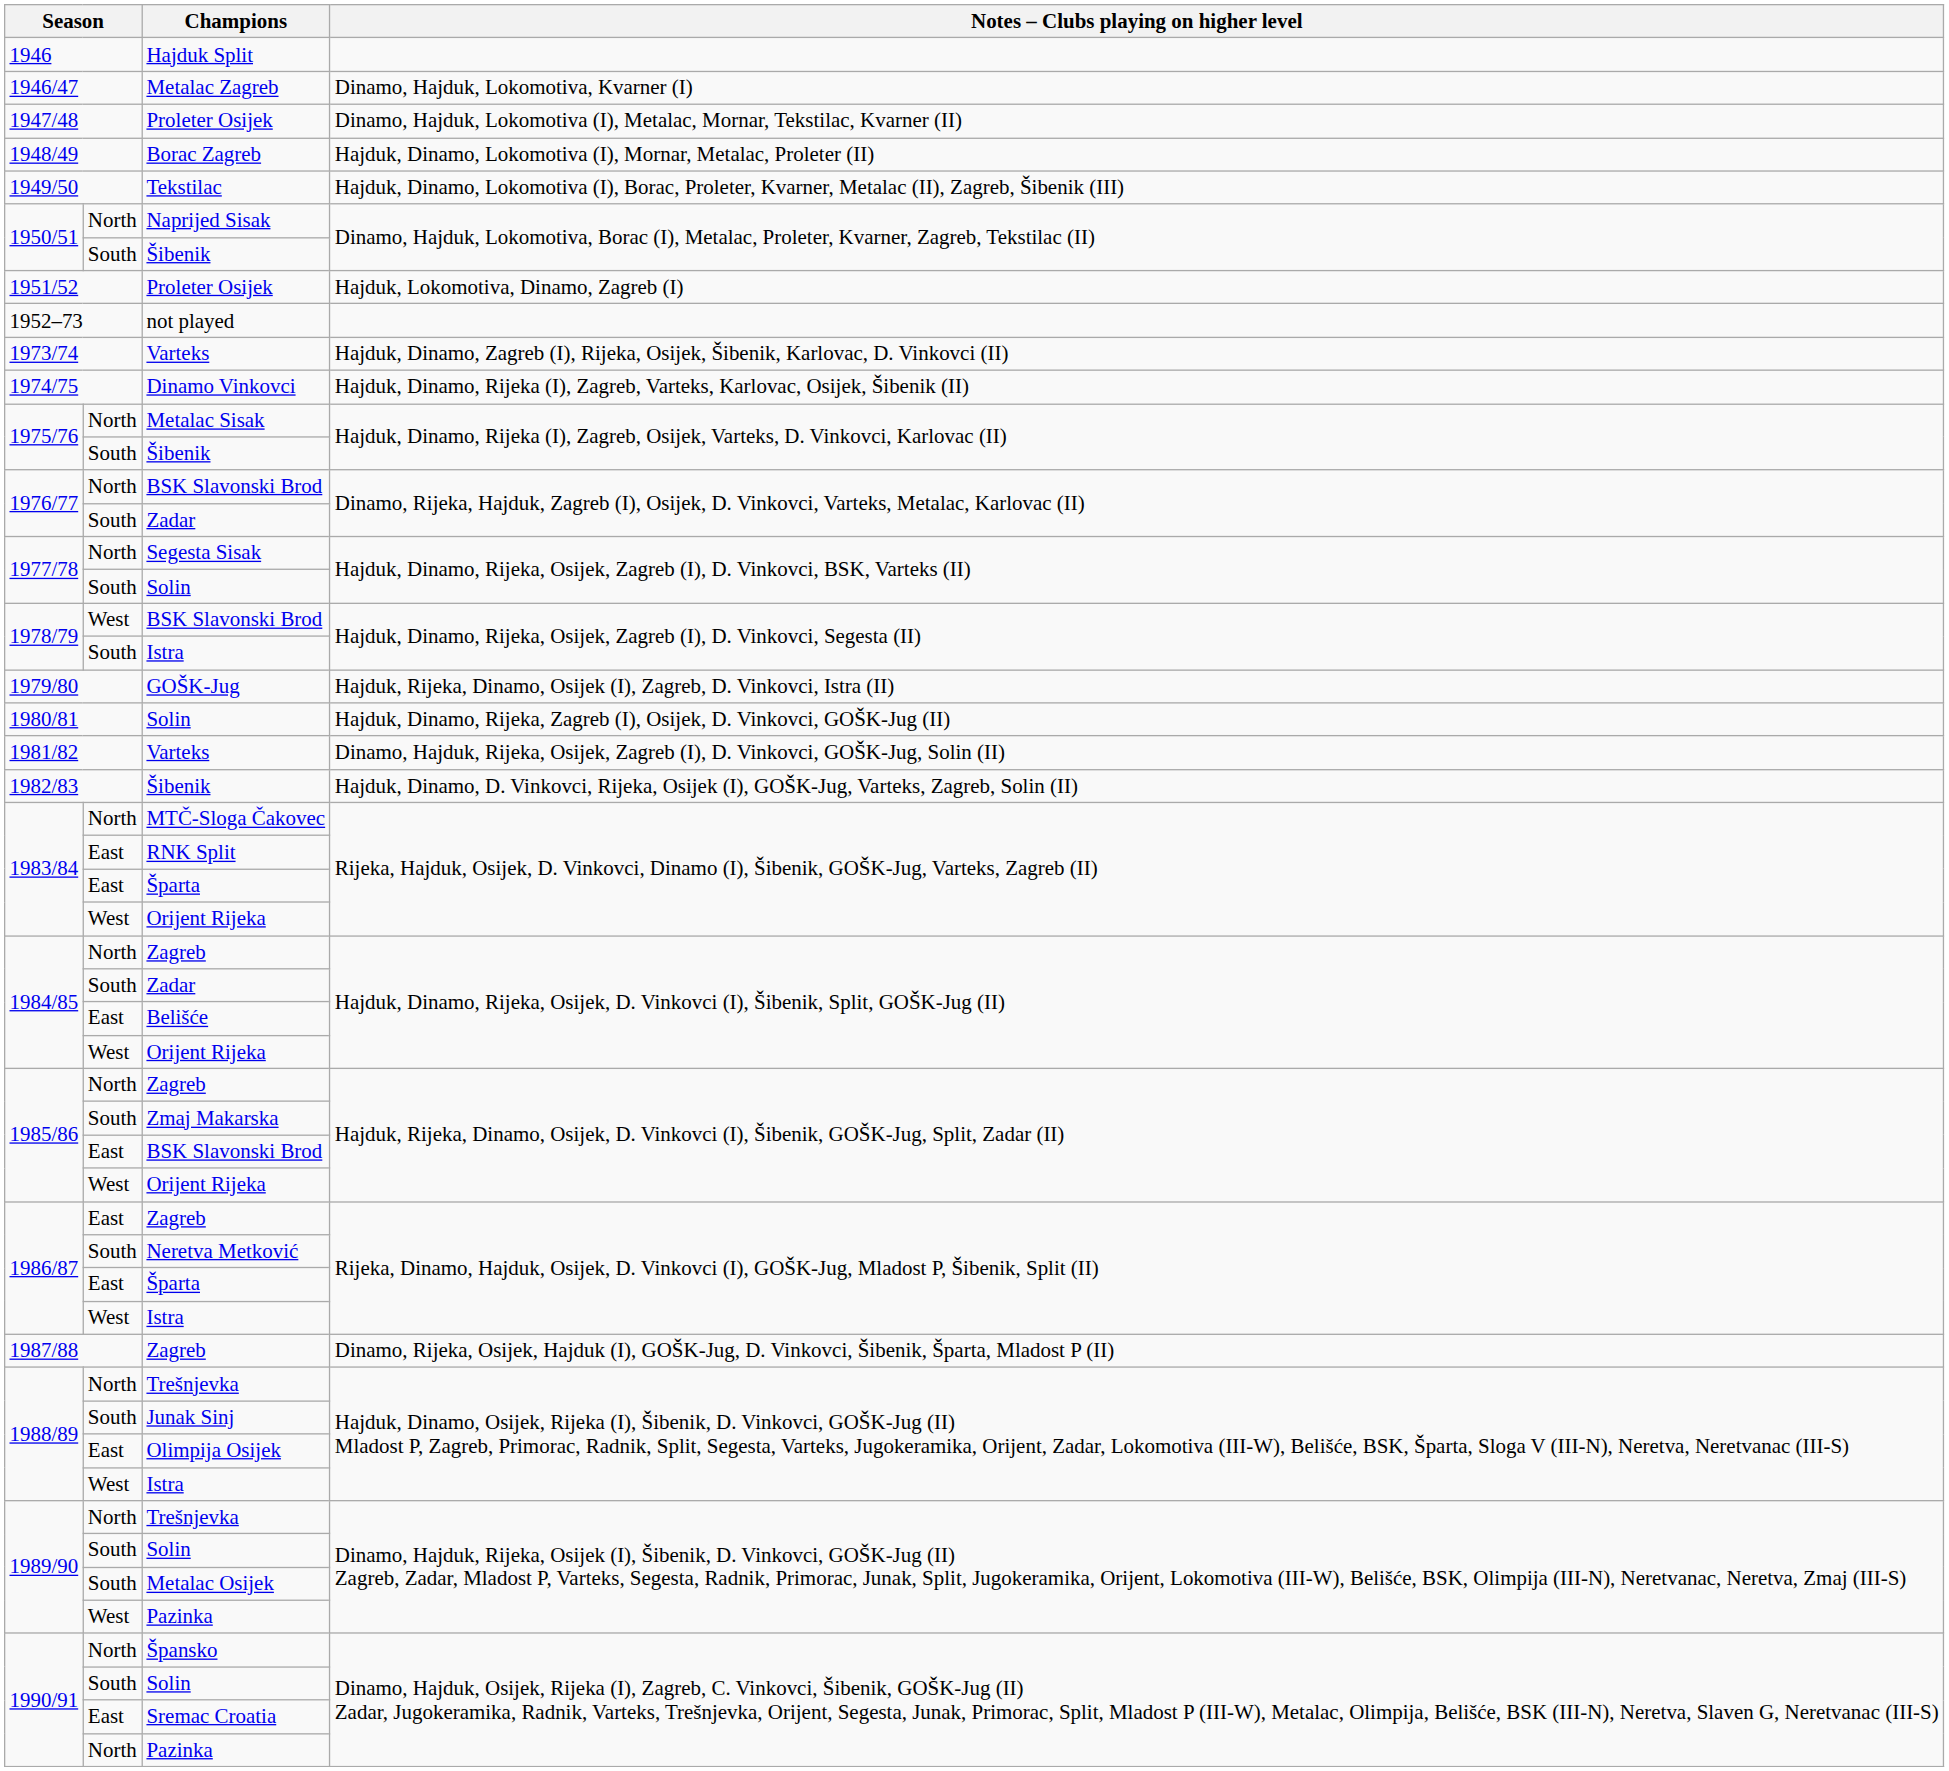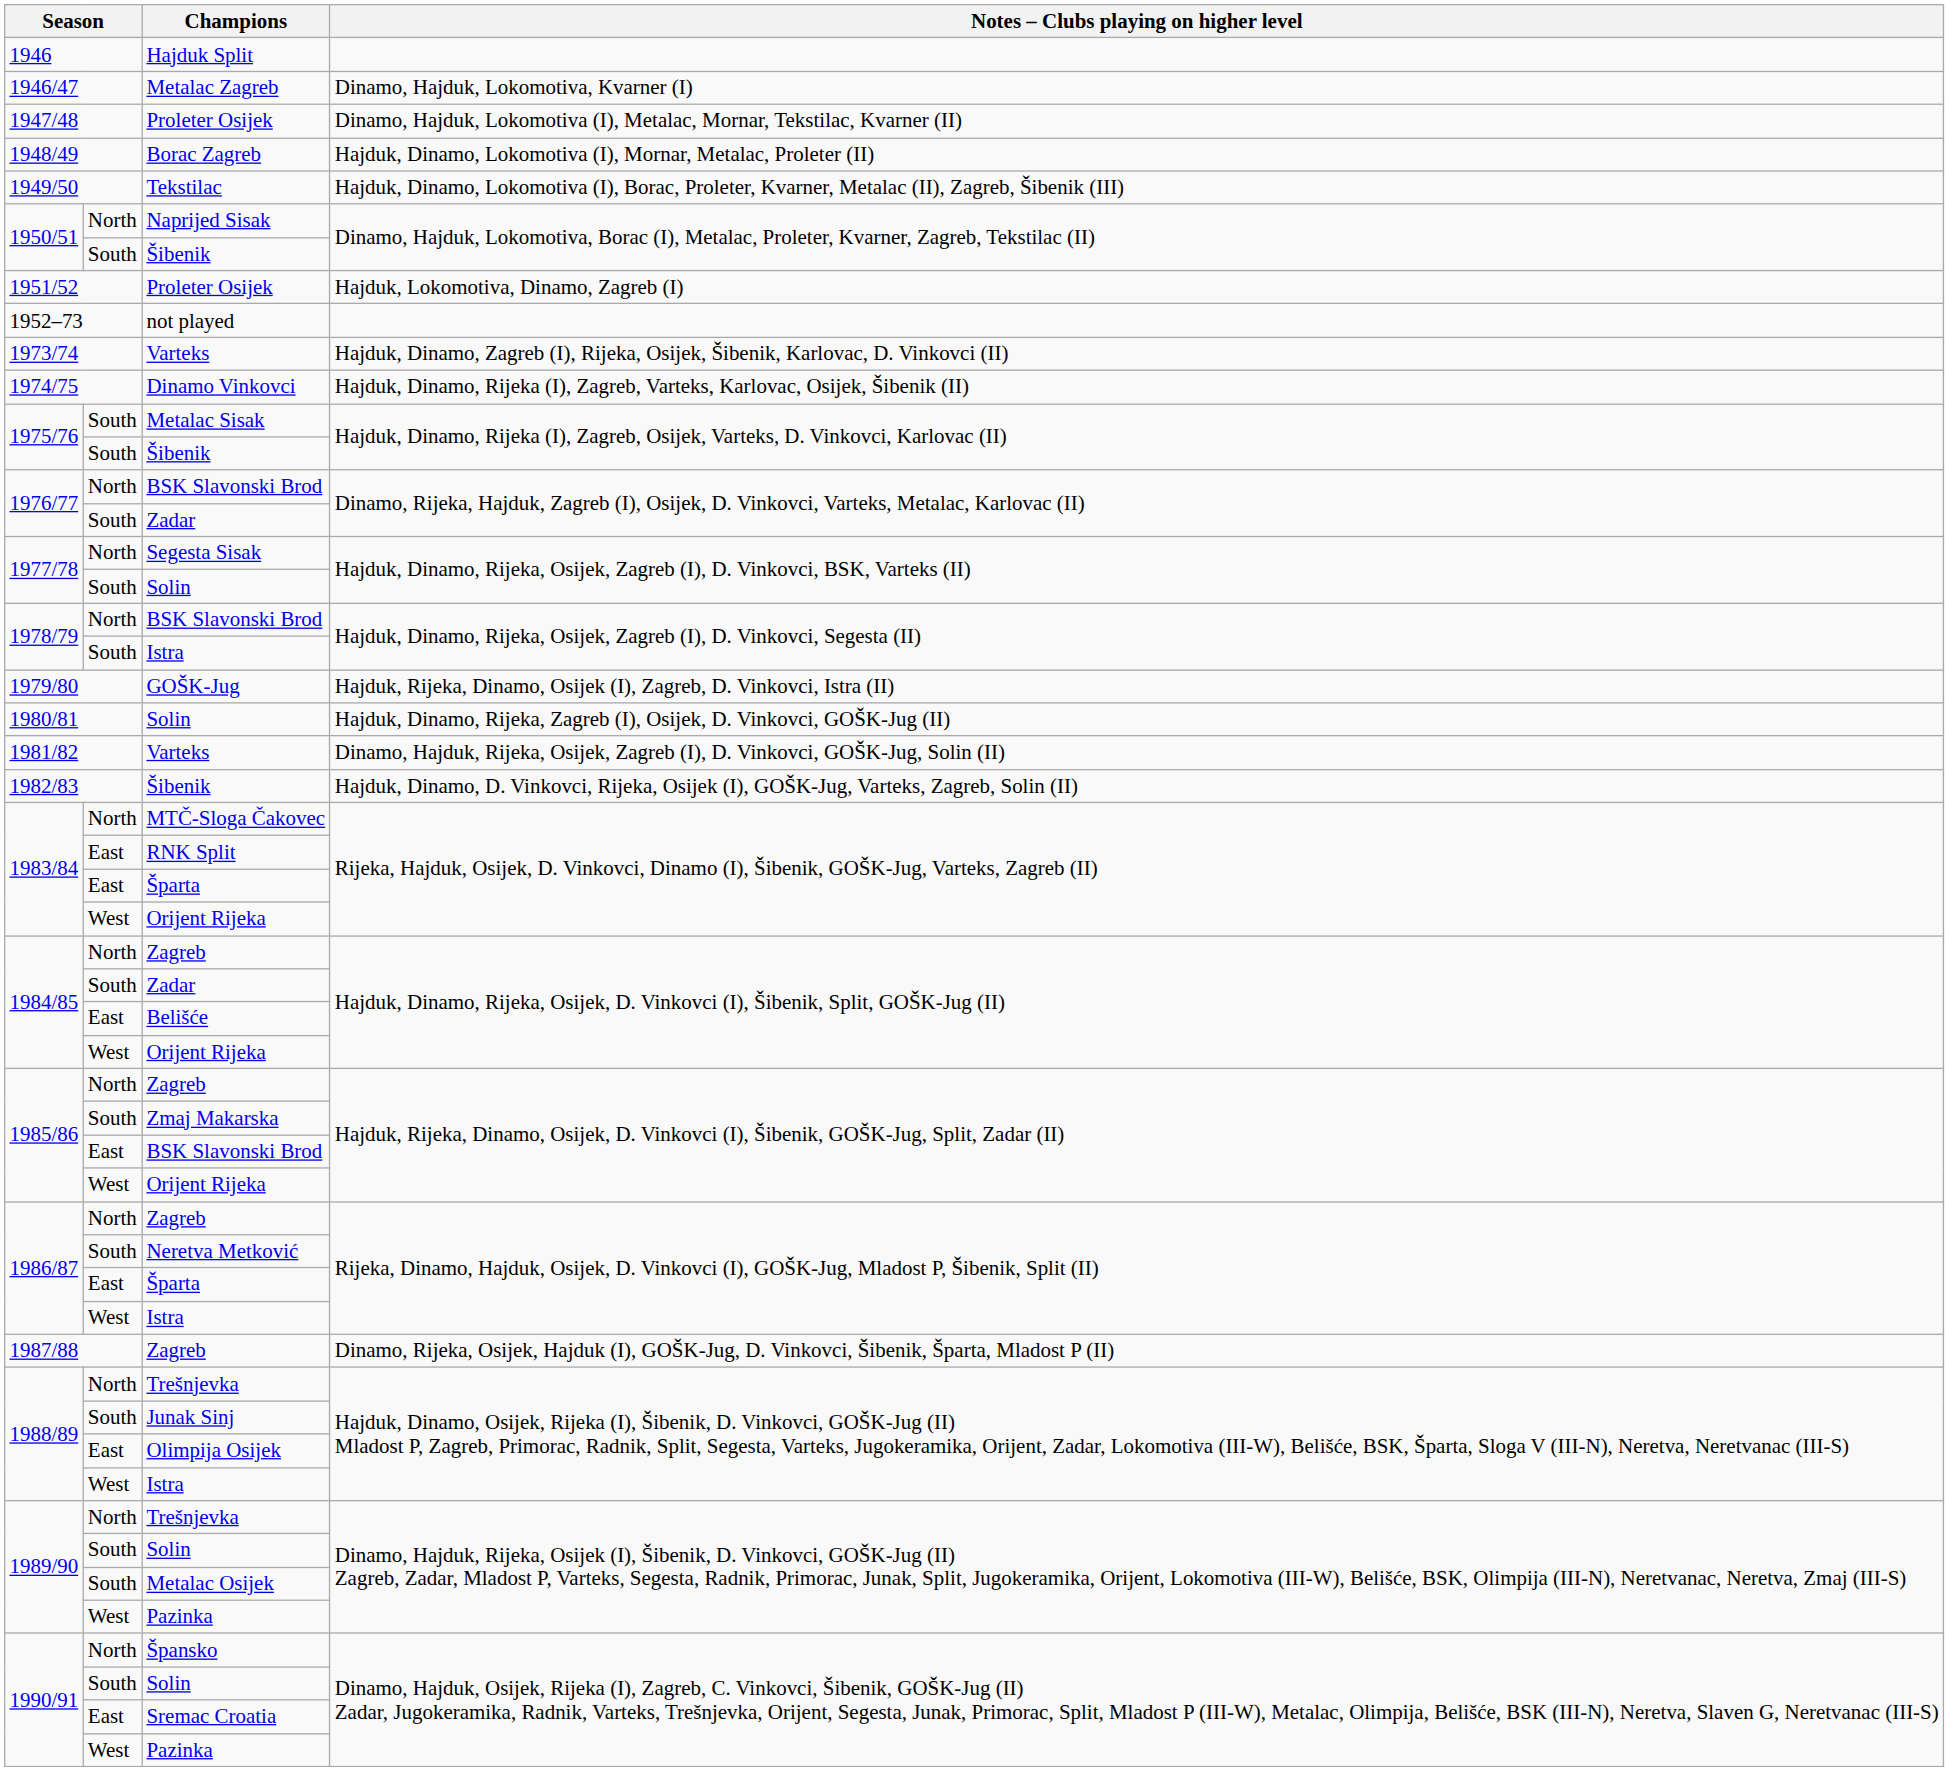 <table class="wikitable">
 <tr>
 <th colspan=2 align=center>Season</th>
 <th>Champions</th>
 <th>Notes – Clubs playing on higher level</th>
 </tr>
 <tr>
 <td colspan=2><a href='#'>1946</a></td>
 <td><a href='#'>Hajduk Split</a></td>
 <td></td>
 </tr>
 <tr>
 <td colspan=2><a href='#'>1946/47</a></td>
 <td><a href='#'>Metalac Zagreb</a></td>
 <td>Dinamo, Hajduk, Lokomotiva, Kvarner (I)</td>
 </tr>
 <tr>
 <td colspan=2><a href='#'>1947/48</a></td>
 <td><a href='#'>Proleter Osijek</a></td>
 <td>Dinamo, Hajduk, Lokomotiva (I), Metalac, Mornar, Tekstilac, Kvarner (II)</td>
 </tr>
 <tr>
 <td colspan=2><a href='#'>1948/49</a></td>
 <td><a href='#'>Borac Zagreb</a></td>
 <td>Hajduk, Dinamo, Lokomotiva (I), Mornar, Metalac, Proleter (II)</td>
 </tr>
 <tr>
 <td colspan=2><a href='#'>1949/50</a></td>
 <td><a href='#'>Tekstilac</a></td>
 <td>Hajduk, Dinamo, Lokomotiva (I), Borac, Proleter, Kvarner, Metalac (II), Zagreb, Šibenik (III)</td>
 </tr>
 <tr>
 <td rowspan="2"><a href='#'>1950/51</a></td>
 <td>North</td>
 <td><a href='#'>Naprijed Sisak</a></td>
 <td rowspan="2">Dinamo, Hajduk, Lokomotiva, Borac (I), Metalac, Proleter, Kvarner, Zagreb, Tekstilac (II)</td>
 </tr>
 <tr>
 <td>South</td>
 <td><a href='#'>Šibenik</a></td>
 </tr>
 <tr>
 <td colspan=2><a href='#'>1951/52</a></td>
 <td><a href='#'>Proleter Osijek</a></td>
 <td>Hajduk, Lokomotiva, Dinamo, Zagreb (I)</td>
 </tr>
 <tr>
 <td colspan=2>1952–73</td>
 <td>not played</td>
 <td></td>
 </tr>
 <tr>
 <td colspan=2><a href='#'>1973/74</a></td>
 <td><a href='#'>Varteks</a></td>
 <td>Hajduk, Dinamo, Zagreb (I), Rijeka, Osijek, Šibenik, Karlovac, D. Vinkovci (II)</td>
 </tr>
 <tr>
 <td colspan=2><a href='#'>1974/75</a></td>
 <td><a href='#'>Dinamo Vinkovci</a></td>
 <td>Hajduk, Dinamo, Rijeka (I), Zagreb, Varteks, Karlovac, Osijek, Šibenik (II)</td>
 </tr>
 <tr>
 <td rowspan="2"><a href='#'>1975/76</a></td>
-<td>North</td>
+<td>South</td>
 <td><a href='#'>Metalac Sisak</a></td>
 <td rowspan="2">Hajduk, Dinamo, Rijeka (I), Zagreb, Osijek, Varteks, D. Vinkovci, Karlovac (II)</td>
 </tr>
 <tr>
 <td>South</td>
 <td><a href='#'>Šibenik</a></td>
 </tr>
 <tr>
 <td rowspan="2"><a href='#'>1976/77</a></td>
 <td>North</td>
 <td><a href='#'>BSK Slavonski Brod</a></td>
 <td rowspan="2">Dinamo, Rijeka, Hajduk, Zagreb (I), Osijek, D. Vinkovci, Varteks, Metalac, Karlovac (II)</td>
 </tr>
 <tr>
 <td>South</td>
 <td><a href='#'>Zadar</a></td>
 </tr>
 <tr>
 <td rowspan="2"><a href='#'>1977/78</a></td>
 <td>North</td>
 <td><a href='#'>Segesta Sisak</a></td>
 <td rowspan="2">Hajduk, Dinamo, Rijeka, Osijek, Zagreb (I), D. Vinkovci, BSK, Varteks (II)</td>
 </tr>
 <tr>
 <td>South</td>
 <td><a href='#'>Solin</a></td>
 </tr>
 <tr>
 <td rowspan="2"><a href='#'>1978/79</a></td>
-<td>West</td>
+<td>North</td>
 <td><a href='#'>BSK Slavonski Brod</a></td>
 <td rowspan="2">Hajduk, Dinamo, Rijeka, Osijek, Zagreb (I), D. Vinkovci, Segesta (II)</td>
 </tr>
 <tr>
 <td>South</td>
 <td><a href='#'>Istra</a></td>
 </tr>
 <tr>
 <td colspan=2><a href='#'>1979/80</a></td>
 <td><a href='#'>GOŠK-Jug</a></td>
 <td>Hajduk, Rijeka, Dinamo, Osijek (I), Zagreb, D. Vinkovci, Istra (II)</td>
 </tr>
 <tr>
 <td colspan=2><a href='#'>1980/81</a></td>
 <td><a href='#'>Solin</a></td>
 <td>Hajduk, Dinamo, Rijeka, Zagreb (I), Osijek, D. Vinkovci, GOŠK-Jug (II)</td>
 </tr>
 <tr>
 <td colspan=2><a href='#'>1981/82</a></td>
 <td><a href='#'>Varteks</a></td>
 <td>Dinamo, Hajduk, Rijeka, Osijek, Zagreb (I), D. Vinkovci, GOŠK-Jug, Solin (II)</td>
 </tr>
 <tr>
 <td colspan=2><a href='#'>1982/83</a></td>
 <td><a href='#'>Šibenik</a></td>
 <td>Hajduk, Dinamo, D. Vinkovci, Rijeka, Osijek (I), GOŠK-Jug, Varteks, Zagreb, Solin (II)</td>
 </tr>
 <tr>
 <td rowspan="4"><a href='#'>1983/84</a></td>
 <td>North</td>
 <td><a href='#'>MTČ-Sloga Čakovec</a></td>
 <td rowspan="4">Rijeka, Hajduk, Osijek, D. Vinkovci, Dinamo (I), Šibenik, GOŠK-Jug, Varteks, Zagreb (II)</td>
 </tr>
 <tr>
 <td>East</td>
 <td><a href='#'>RNK Split</a></td>
 </tr>
 <tr>
 <td>East</td>
 <td><a href='#'>Šparta</a></td>
 </tr>
 <tr>
 <td>West</td>
 <td><a href='#'>Orijent Rijeka</a></td>
 </tr>
 <tr>
 <td rowspan="4"><a href='#'>1984/85</a></td>
 <td>North</td>
 <td><a href='#'>Zagreb</a></td>
 <td rowspan="4">Hajduk, Dinamo, Rijeka, Osijek, D. Vinkovci (I), Šibenik, Split, GOŠK-Jug (II)</td>
 </tr>
 <tr>
 <td>South</td>
 <td><a href='#'>Zadar</a></td>
 </tr>
 <tr>
 <td>East</td>
 <td><a href='#'>Belišće</a></td>
 </tr>
 <tr>
 <td>West</td>
 <td><a href='#'>Orijent Rijeka</a></td>
 </tr>
 <tr>
 <td rowspan="4"><a href='#'>1985/86</a></td>
 <td>North</td>
 <td><a href='#'>Zagreb</a></td>
 <td rowspan="4">Hajduk, Rijeka, Dinamo, Osijek, D. Vinkovci (I), Šibenik, GOŠK-Jug, Split, Zadar (II)</td>
 </tr>
 <tr>
 <td>South</td>
 <td><a href='#'>Zmaj Makarska</a></td>
 </tr>
 <tr>
 <td>East</td>
 <td><a href='#'>BSK Slavonski Brod</a></td>
 </tr>
 <tr>
 <td>West</td>
 <td><a href='#'>Orijent Rijeka</a></td>
 </tr>
 <tr>
 <td rowspan="4"><a href='#'>1986/87</a></td>
-<td>East</td>
+<td>North</td>
 <td><a href='#'>Zagreb</a></td>
 <td rowspan="4">Rijeka, Dinamo, Hajduk, Osijek, D. Vinkovci (I), GOŠK-Jug, Mladost P, Šibenik, Split (II)</td>
 </tr>
 <tr>
 <td>South</td>
 <td><a href='#'>Neretva Metković</a></td>
 </tr>
 <tr>
 <td>East</td>
 <td><a href='#'>Šparta</a></td>
 </tr>
 <tr>
 <td>West</td>
 <td><a href='#'>Istra</a></td>
 </tr>
 <tr>
 <td colspan=2><a href='#'>1987/88</a></td>
 <td><a href='#'>Zagreb</a></td>
 <td>Dinamo, Rijeka, Osijek, Hajduk (I), GOŠK-Jug, D. Vinkovci, Šibenik, Šparta, Mladost P (II)</td>
 </tr>
 <tr>
 <td rowspan="4"><a href='#'>1988/89</a></td>
 <td>North</td>
 <td><a href='#'>Trešnjevka</a></td>
 <td rowspan="4">Hajduk, Dinamo, Osijek, Rijeka (I), Šibenik, D. Vinkovci, GOŠK-Jug (II)<br>Mladost P, Zagreb, Primorac, Radnik, Split, Segesta, Varteks, Jugokeramika, Orijent, Zadar, Lokomotiva (III-W), Belišće, BSK, Šparta, Sloga V (III-N), Neretva, Neretvanac (III-S)</td>
 </tr>
 <tr>
 <td>South</td>
 <td><a href='#'>Junak Sinj</a></td>
 </tr>
 <tr>
 <td>East</td>
 <td><a href='#'>Olimpija Osijek</a></td>
 </tr>
 <tr>
 <td>West</td>
 <td><a href='#'>Istra</a></td>
 </tr>
 <tr>
 <td rowspan="4"><a href='#'>1989/90</a></td>
 <td>North</td>
 <td><a href='#'>Trešnjevka</a></td>
 <td rowspan="4">Dinamo, Hajduk, Rijeka, Osijek (I), Šibenik, D. Vinkovci, GOŠK-Jug (II)<br>Zagreb, Zadar, Mladost P, Varteks, Segesta, Radnik, Primorac, Junak, Split, Jugokeramika, Orijent, Lokomotiva (III-W), Belišće, BSK, Olimpija (III-N), Neretvanac, Neretva, Zmaj (III-S)</td>
 </tr>
 <tr>
 <td>South</td>
 <td><a href='#'>Solin</a></td>
 </tr>
 <tr>
 <td>South</td>
 <td><a href='#'>Metalac Osijek</a></td>
 </tr>
 <tr>
 <td>West</td>
 <td><a href='#'>Pazinka</a></td>
 </tr>
 <tr>
 <td rowspan="4"><a href='#'>1990/91</a></td>
 <td>North</td>
 <td><a href='#'>Špansko</a></td>
 <td rowspan="4">Dinamo, Hajduk, Osijek, Rijeka (I), Zagreb, C. Vinkovci, Šibenik, GOŠK-Jug (II)<br>Zadar, Jugokeramika, Radnik, Varteks, Trešnjevka, Orijent, Segesta, Junak, Primorac, Split, Mladost P (III-W), Metalac, Olimpija, Belišće, BSK (III-N), Neretva, Slaven G, Neretvanac (III-S)</td>
 </tr>
 <tr>
 <td>South</td>
 <td><a href='#'>Solin</a></td>
 </tr>
 <tr>
 <td>East</td>
 <td><a href='#'>Sremac Croatia</a></td>
 </tr>
 <tr>
-<td>North</td>
+<td>West</td>
 <td><a href='#'>Pazinka</a></td>
 </tr>
 <tr>
 </tr>
 </table>
